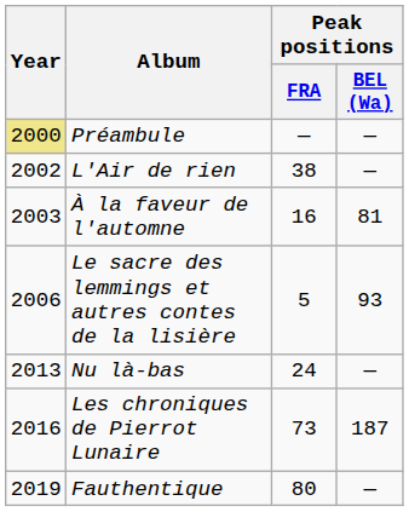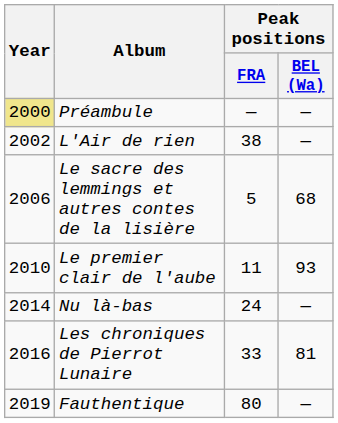 <table class="wikitable">
 <tr>
 <th align="center" rowspan="2" width="10">Year</th>
 <th align="center" rowspan="2" width="120">Album</th>
 <th align="center" colspan="2" width="20">Peak positions</th>
 </tr>
 <tr>
 <th scope="col" style="width:3em;font-size:90%;"><a href='#'>FRA</a><br></th>
 <th scope="col" style="width:3em;font-size:90%;"><a href='#'>BEL<br>(Wa)</a><br></th>
 </tr>
 <tr>
 <td style="background: khaki; text-align:center;">2000</td>
 <td><em>Préambule</em></td>
 <td style="text-align:center;">—</td>
 <td style="text-align:center;">—</td>
 </tr>
 <tr>
 <td style="text-align:center;">2002</td>
 <td><em>L'Air de rien</em></td>
 <td style="text-align:center;">38</td>
 <td style="text-align:center;">—</td>
 </tr>
 <tr>
-<td style="text-align:center;">2003</td>
-<td><em>À la faveur de l'automne</em></td>
-<td style="text-align:center;">16</td>
-<td style="text-align:center;">81</td>
-</tr>
-<tr>
 <td style="text-align:center;">2006</td>
 <td><em>Le sacre des lemmings et autres contes de la lisière</em></td>
 <td style="text-align:center;">5</td>
+<td style="text-align:center;">68</td>
+</tr>
+<tr>
+<td style="text-align:center;">2010</td>
+<td><em>Le premier clair de l'aube</em></td>
+<td style="text-align:center;">11</td>
 <td style="text-align:center;">93</td>
 </tr>
 <tr>
-<td style="text-align:center;">2013</td>
+<td style="text-align:center;">2014</td>
 <td><em>Nu là-bas</em></td>
 <td style="text-align:center;">24</td>
 <td style="text-align:center;">—</td>
 </tr>
 <tr>
 <td style="text-align:center;">2016</td>
 <td><em>Les chroniques de Pierrot Lunaire</em></td>
-<td style="text-align:center;">73</td>
-<td style="text-align:center;">187</td>
+<td style="text-align:center;">33</td>
+<td style="text-align:center;">81</td>
 </tr>
 <tr>
 <td style="text-align:center;">2019</td>
 <td><em>Fauthentique</em></td>
 <td style="text-align:center;">80<br></td>
 <td style="text-align:center;">—</td>
 </tr>
 </table>
